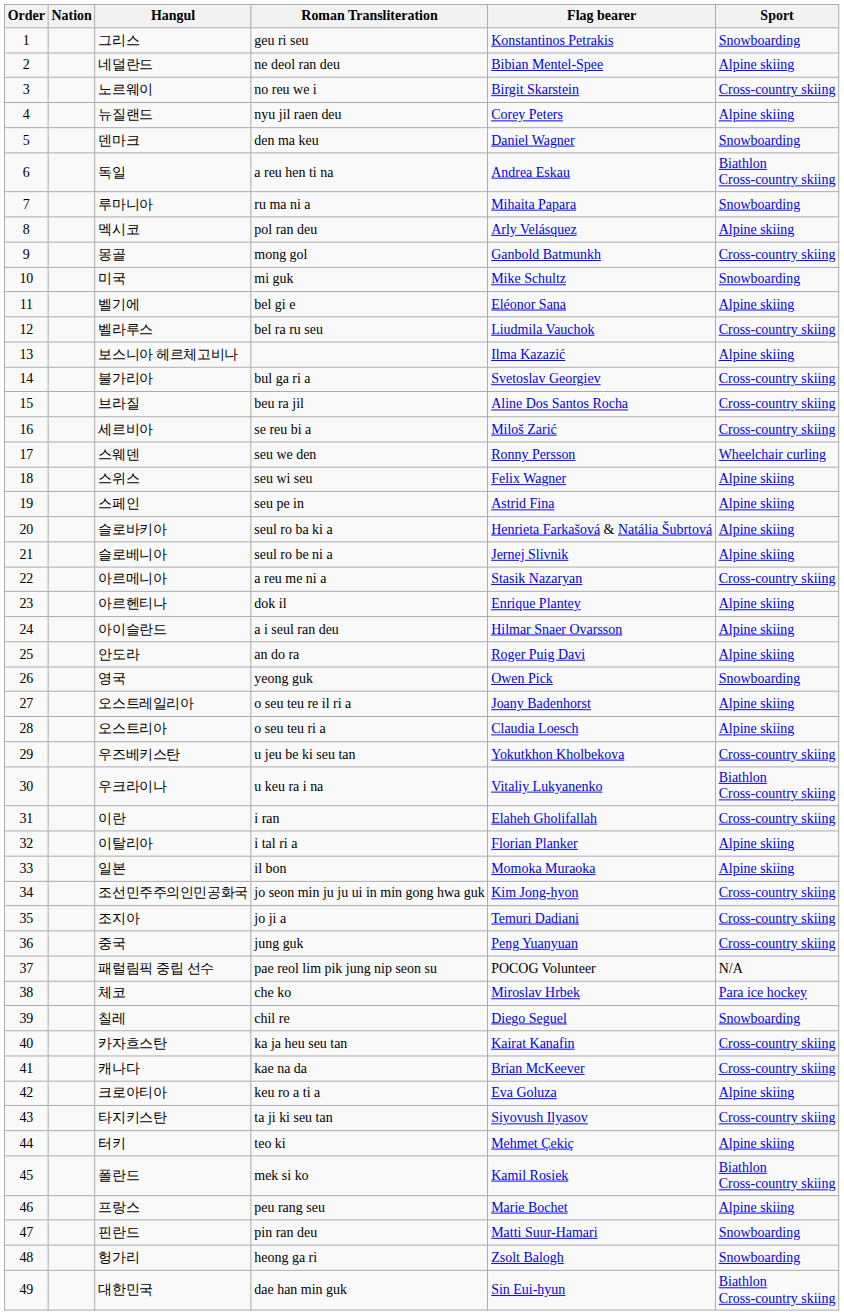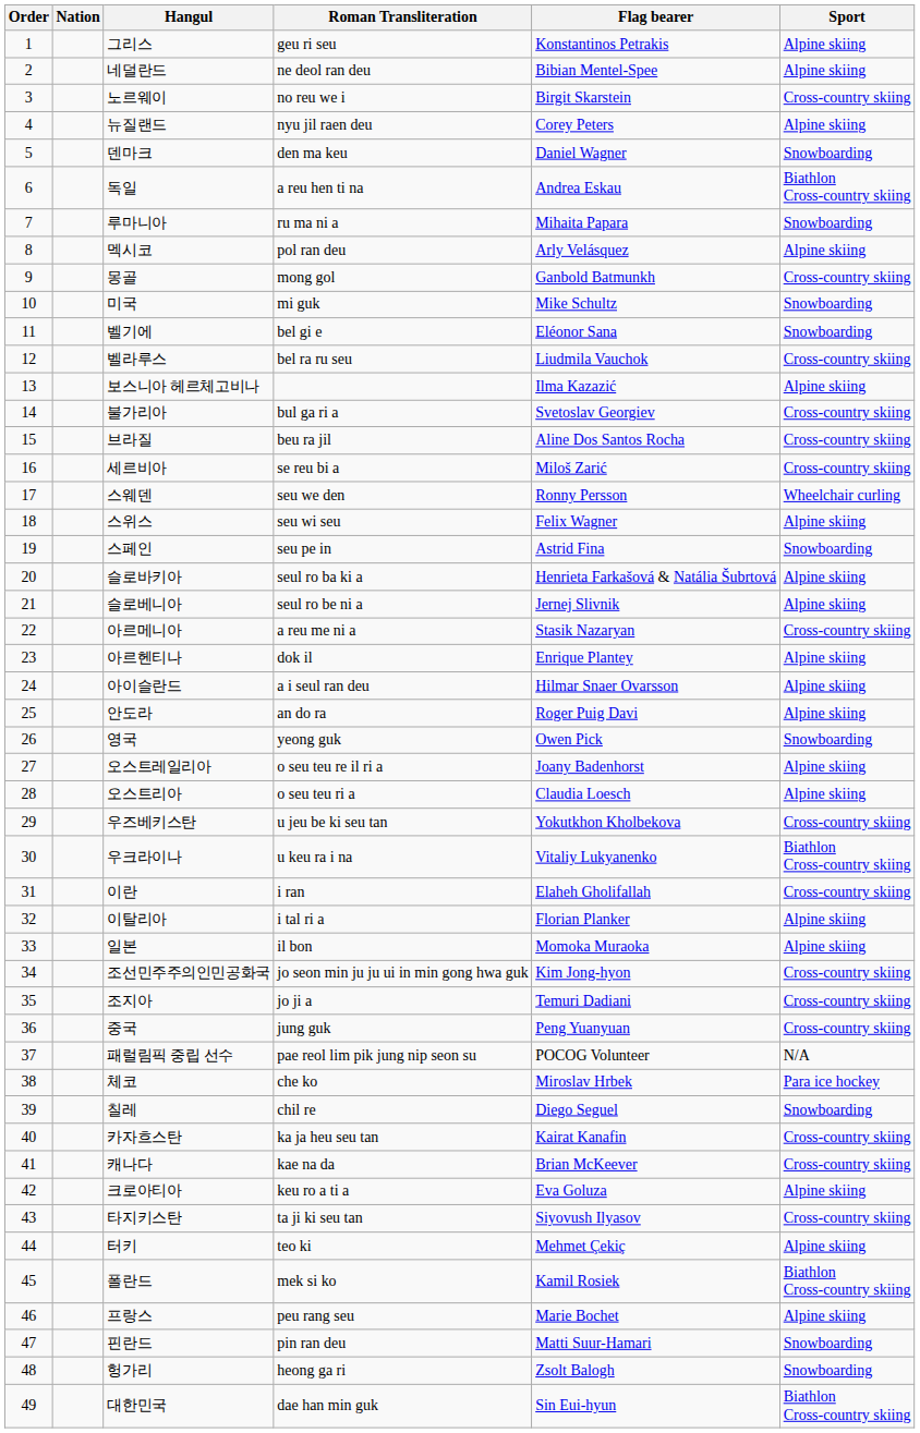 <table class="wikitable sortable" style="font-size:90%">
 <tr>
 <th>Order</th>
 <th>Nation</th>
 <th>Hangul</th>
 <th>Roman Transliteration</th>
 <th>Flag bearer</th>
 <th>Sport</th>
 </tr>
 <tr>
 <td align="center">1</td>
 <td></td>
 <td>그리스</td>
 <td>geu ri seu</td>
 <td><a href='#'>Konstantinos Petrakis</a></td>
-<td><a href='#'>Snowboarding</a></td>
+<td><a href='#'>Alpine skiing</a></td>
 </tr>
 <tr>
 <td align="center">2</td>
 <td></td>
 <td>네덜란드</td>
 <td>ne deol ran deu</td>
 <td><a href='#'>Bibian Mentel-Spee</a></td>
 <td><a href='#'>Alpine skiing</a></td>
 </tr>
 <tr>
 <td align="center">3</td>
 <td></td>
 <td>노르웨이</td>
 <td>no reu we i</td>
 <td><a href='#'>Birgit Skarstein</a></td>
 <td><a href='#'>Cross-country skiing</a></td>
 </tr>
 <tr>
 <td align="center">4</td>
 <td></td>
 <td>뉴질랜드</td>
 <td>nyu jil raen deu</td>
 <td><a href='#'>Corey Peters</a></td>
 <td><a href='#'>Alpine skiing</a></td>
 </tr>
 <tr>
 <td align="center">5</td>
 <td></td>
 <td>덴마크</td>
 <td>den ma keu</td>
 <td><a href='#'>Daniel Wagner</a></td>
 <td><a href='#'>Snowboarding</a></td>
 </tr>
 <tr>
 <td align="center">6</td>
 <td></td>
 <td>독일</td>
 <td>a reu hen ti na</td>
 <td><a href='#'>Andrea Eskau</a></td>
 <td><a href='#'>Biathlon</a><br><a href='#'>Cross-country skiing</a></td>
 </tr>
 <tr>
 <td align="center">7</td>
 <td></td>
 <td>루마니아</td>
 <td>ru ma ni a</td>
 <td><a href='#'>Mihaita Papara</a></td>
 <td><a href='#'>Snowboarding</a></td>
 </tr>
 <tr>
 <td align="center">8</td>
 <td></td>
 <td>멕시코</td>
 <td>pol ran deu</td>
 <td><a href='#'>Arly Velásquez</a></td>
 <td><a href='#'>Alpine skiing</a></td>
 </tr>
 <tr>
 <td align="center">9</td>
 <td></td>
 <td>몽골</td>
 <td>mong gol</td>
 <td><a href='#'>Ganbold Batmunkh</a></td>
 <td><a href='#'>Cross-country skiing</a></td>
 </tr>
 <tr>
 <td align="center">10</td>
 <td></td>
 <td>미국</td>
 <td>mi guk</td>
 <td><a href='#'>Mike Schultz</a></td>
 <td><a href='#'>Snowboarding</a></td>
 </tr>
 <tr>
 <td align="center">11</td>
 <td></td>
 <td>벨기에</td>
 <td>bel gi e</td>
 <td><a href='#'>Eléonor Sana</a></td>
-<td><a href='#'>Alpine skiing</a></td>
+<td><a href='#'>Snowboarding</a></td>
 </tr>
 <tr>
 <td align="center">12</td>
 <td></td>
 <td>벨라루스</td>
 <td>bel ra ru seu</td>
 <td><a href='#'>Liudmila Vauchok</a></td>
 <td><a href='#'>Cross-country skiing</a></td>
 </tr>
 <tr>
 <td align="center">13</td>
 <td></td>
 <td>보스니아 헤르체고비나</td>
 <td></td>
 <td><a href='#'>Ilma Kazazić</a></td>
 <td><a href='#'>Alpine skiing</a></td>
 </tr>
 <tr>
 <td align="center">14</td>
 <td></td>
 <td>불가리아</td>
 <td>bul ga ri a</td>
 <td><a href='#'>Svetoslav Georgiev</a></td>
 <td><a href='#'>Cross-country skiing</a></td>
 </tr>
 <tr>
 <td align="center">15</td>
 <td></td>
 <td>브라질</td>
 <td>beu ra jil</td>
 <td><a href='#'>Aline Dos Santos Rocha</a></td>
 <td><a href='#'>Cross-country skiing</a></td>
 </tr>
 <tr>
 <td align="center">16</td>
 <td></td>
 <td>세르비아</td>
 <td>se reu bi a</td>
 <td><a href='#'>Miloš Zarić</a></td>
 <td><a href='#'>Cross-country skiing</a></td>
 </tr>
 <tr>
 <td align="center">17</td>
 <td></td>
 <td>스웨덴</td>
 <td>seu we den</td>
 <td><a href='#'>Ronny Persson</a></td>
 <td><a href='#'>Wheelchair curling</a></td>
 </tr>
 <tr>
 <td align="center">18</td>
 <td></td>
 <td>스위스</td>
 <td>seu wi seu</td>
 <td><a href='#'>Felix Wagner</a></td>
 <td><a href='#'>Alpine skiing</a></td>
 </tr>
 <tr>
 <td align="center">19</td>
 <td></td>
 <td>스페인</td>
 <td>seu pe in</td>
 <td><a href='#'>Astrid Fina</a></td>
-<td><a href='#'>Alpine skiing</a></td>
+<td><a href='#'>Snowboarding</a></td>
 </tr>
 <tr>
 <td align="center">20</td>
 <td></td>
 <td>슬로바키아</td>
 <td>seul ro ba ki a</td>
 <td><a href='#'>Henrieta Farkašová</a> & <a href='#'>Natália Šubrtová</a></td>
 <td><a href='#'>Alpine skiing</a></td>
 </tr>
 <tr>
 <td align="center">21</td>
 <td></td>
 <td>슬로베니아</td>
 <td>seul ro be ni a</td>
 <td><a href='#'>Jernej Slivnik</a></td>
 <td><a href='#'>Alpine skiing</a></td>
 </tr>
 <tr>
 <td align="center">22</td>
 <td></td>
 <td>아르메니아</td>
 <td>a reu me ni a</td>
 <td><a href='#'>Stasik Nazaryan</a></td>
 <td><a href='#'>Cross-country skiing</a></td>
 </tr>
 <tr>
 <td align="center">23</td>
 <td></td>
 <td>아르헨티나</td>
 <td>dok il</td>
 <td><a href='#'>Enrique Plantey</a></td>
 <td><a href='#'>Alpine skiing</a></td>
 </tr>
 <tr>
 <td align="center">24</td>
 <td></td>
 <td>아이슬란드</td>
 <td>a i seul ran deu</td>
 <td><a href='#'>Hilmar Snaer Ovarsson</a></td>
 <td><a href='#'>Alpine skiing</a></td>
 </tr>
 <tr>
 <td align="center">25</td>
 <td></td>
 <td>안도라</td>
 <td>an do ra</td>
 <td><a href='#'>Roger Puig Davi</a></td>
 <td><a href='#'>Alpine skiing</a></td>
 </tr>
 <tr>
 <td align="center">26</td>
 <td></td>
 <td>영국</td>
 <td>yeong guk</td>
 <td><a href='#'>Owen Pick</a></td>
 <td><a href='#'>Snowboarding</a></td>
 </tr>
 <tr>
 <td align="center">27</td>
 <td></td>
 <td>오스트레일리아</td>
 <td>o seu teu re il ri a</td>
 <td><a href='#'>Joany Badenhorst</a></td>
 <td><a href='#'>Alpine skiing</a></td>
 </tr>
 <tr>
 <td align="center">28</td>
 <td></td>
 <td>오스트리아</td>
 <td>o seu teu ri a</td>
 <td><a href='#'>Claudia Loesch</a></td>
 <td><a href='#'>Alpine skiing</a></td>
 </tr>
 <tr>
 <td align="center">29</td>
 <td></td>
 <td>우즈베키스탄</td>
 <td>u jeu be ki seu tan</td>
 <td><a href='#'>Yokutkhon Kholbekova</a></td>
 <td><a href='#'>Cross-country skiing</a></td>
 </tr>
 <tr>
 <td align="center">30</td>
 <td></td>
 <td>우크라이나</td>
 <td>u keu ra i na</td>
 <td><a href='#'>Vitaliy Lukyanenko</a></td>
 <td><a href='#'>Biathlon</a><br><a href='#'>Cross-country skiing</a></td>
 </tr>
 <tr>
 <td align="center">31</td>
 <td></td>
 <td>이란</td>
 <td>i ran</td>
 <td><a href='#'>Elaheh Gholifallah</a></td>
 <td><a href='#'>Cross-country skiing</a></td>
 </tr>
 <tr>
 <td align="center">32</td>
 <td></td>
 <td>이탈리아</td>
 <td>i tal ri a</td>
 <td><a href='#'>Florian Planker</a></td>
 <td><a href='#'>Alpine skiing</a></td>
 </tr>
 <tr>
 <td align="center">33</td>
 <td></td>
 <td>일본</td>
 <td>il bon</td>
 <td><a href='#'>Momoka Muraoka</a></td>
 <td><a href='#'>Alpine skiing</a></td>
 </tr>
 <tr>
 <td align="center">34</td>
 <td></td>
 <td>조선민주주의인민공화국</td>
 <td>jo seon min ju ju ui in min gong hwa guk</td>
 <td><a href='#'>Kim Jong-hyon</a></td>
 <td><a href='#'>Cross-country skiing</a></td>
 </tr>
 <tr>
 <td align="center">35</td>
 <td></td>
 <td>조지아</td>
 <td>jo ji a</td>
 <td><a href='#'>Temuri Dadiani</a></td>
 <td><a href='#'>Cross-country skiing</a></td>
 </tr>
 <tr>
 <td align="center">36</td>
 <td></td>
 <td>중국</td>
 <td>jung guk</td>
 <td><a href='#'>Peng Yuanyuan</a></td>
 <td><a href='#'>Cross-country skiing</a></td>
 </tr>
 <tr>
 <td align="center">37</td>
 <td></td>
 <td>패럴림픽 중립 선수</td>
 <td>pae reol lim pik jung nip seon su</td>
 <td>POCOG Volunteer</td>
 <td>N/A</td>
 </tr>
 <tr>
 <td align="center">38</td>
 <td></td>
 <td>체코</td>
 <td>che ko</td>
 <td><a href='#'>Miroslav Hrbek</a></td>
 <td><a href='#'>Para ice hockey</a></td>
 </tr>
 <tr>
 <td align="center">39</td>
 <td></td>
 <td>칠레</td>
 <td>chil re</td>
 <td><a href='#'>Diego Seguel</a></td>
 <td><a href='#'>Snowboarding</a></td>
 </tr>
 <tr>
 <td align="center">40</td>
 <td></td>
 <td>카자흐스탄</td>
 <td>ka ja heu seu tan</td>
 <td><a href='#'>Kairat Kanafin</a></td>
 <td><a href='#'>Cross-country skiing</a></td>
 </tr>
 <tr>
 <td align="center">41</td>
 <td></td>
 <td>캐나다</td>
 <td>kae na da</td>
 <td><a href='#'>Brian McKeever</a></td>
 <td><a href='#'>Cross-country skiing</a></td>
 </tr>
 <tr>
 <td align="center">42</td>
 <td></td>
 <td>크로아티아</td>
 <td>keu ro a ti a</td>
 <td><a href='#'>Eva Goluza</a></td>
 <td><a href='#'>Alpine skiing</a></td>
 </tr>
 <tr>
 <td align="center">43</td>
 <td></td>
 <td>타지키스탄</td>
 <td>ta ji ki seu tan</td>
 <td><a href='#'>Siyovush Ilyasov</a></td>
 <td><a href='#'>Cross-country skiing</a></td>
 </tr>
 <tr>
 <td align="center">44</td>
 <td></td>
 <td>터키</td>
 <td>teo ki</td>
 <td><a href='#'>Mehmet Çekiç</a></td>
 <td><a href='#'>Alpine skiing</a></td>
 </tr>
 <tr>
 <td align="center">45</td>
 <td></td>
 <td>폴란드</td>
 <td>mek si ko</td>
 <td><a href='#'>Kamil Rosiek</a></td>
 <td><a href='#'>Biathlon</a><br><a href='#'>Cross-country skiing</a></td>
 </tr>
 <tr>
 <td align="center">46</td>
 <td></td>
 <td>프랑스</td>
 <td>peu rang seu</td>
 <td><a href='#'>Marie Bochet</a></td>
 <td><a href='#'>Alpine skiing</a></td>
 </tr>
 <tr>
 <td align="center">47</td>
 <td></td>
 <td>핀란드</td>
 <td>pin ran deu</td>
 <td><a href='#'>Matti Suur-Hamari</a></td>
 <td><a href='#'>Snowboarding</a></td>
 </tr>
 <tr>
 <td align="center">48</td>
 <td></td>
 <td>헝가리</td>
 <td>heong ga ri</td>
 <td><a href='#'>Zsolt Balogh</a></td>
 <td><a href='#'>Snowboarding</a></td>
 </tr>
 <tr>
 <td align="center">49</td>
 <td></td>
 <td>대한민국</td>
 <td>dae han min guk</td>
 <td><a href='#'>Sin Eui-hyun</a></td>
 <td><a href='#'>Biathlon</a><br><a href='#'>Cross-country skiing</a></td>
 </tr>
 </table>
